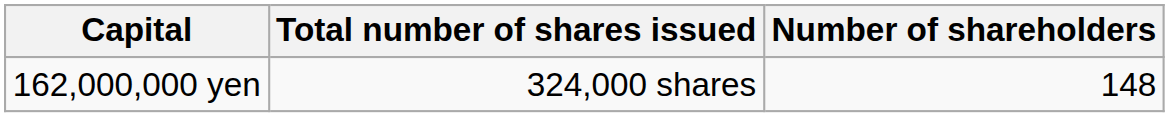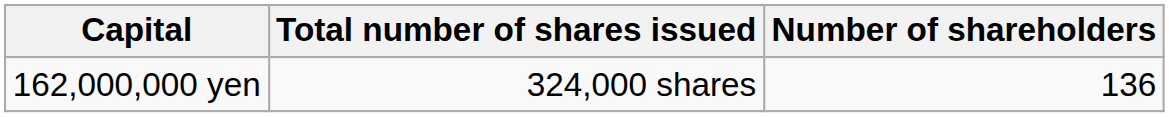 <table class="wikitable" style="text-align:right">
 <tr>
 <th>Capital</th>
 <th>Total number of shares issued</th>
 <th>Number of shareholders</th>
 </tr>
 <tr>
 <td>162,000,000 yen</td>
 <td>324,000 shares</td>
-<td>148</td>
+<td>136</td>
 </tr>
 </table>
